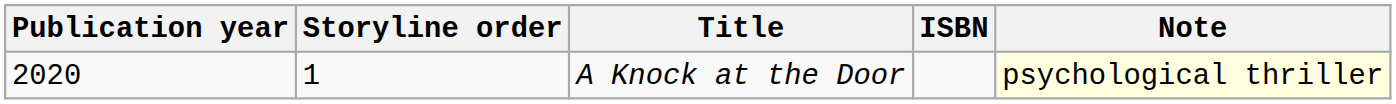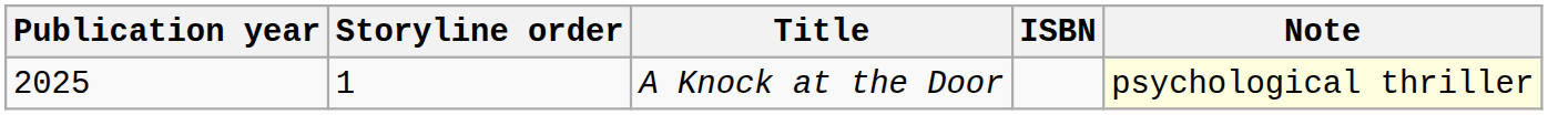 <table class="wikitable sortable">
 <tr>
 <th>Publication year</th>
 <th>Storyline order</th>
 <th>Title</th>
 <th>ISBN</th>
 <th>Note</th>
 </tr>
 <tr>
-<td>2020</td>
+<td>2025</td>
 <td>1</td>
 <td><em>A Knock at the Door</em></td>
 <td></td>
 <td style="background: lightyellow;">psychological thriller</td>
 </tr>
 </table>
